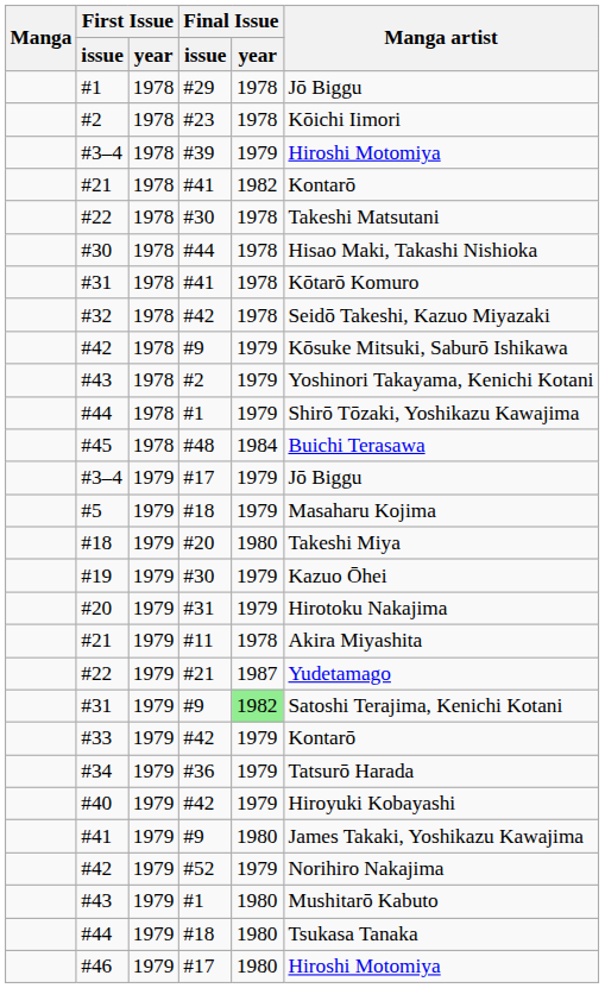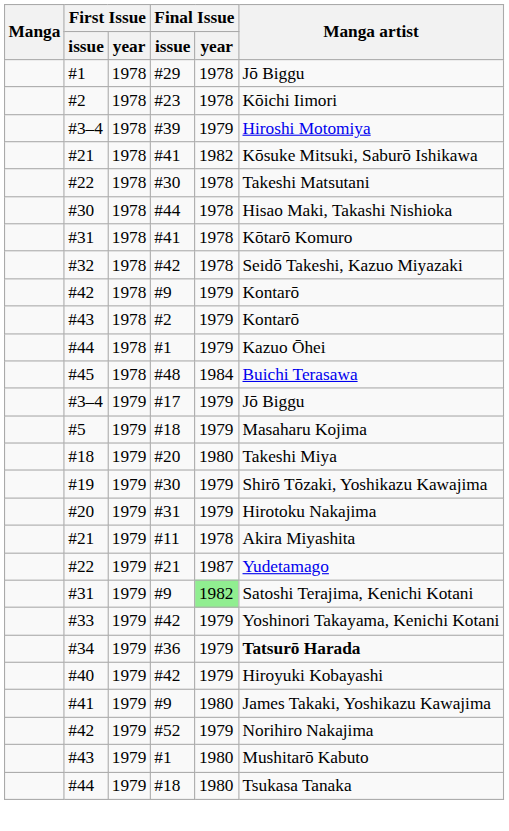 <table class="wikitable sortable">
 <tr>
 <th rowspan="2" scope="col">Manga</th>
 <th colspan="2" scope="col">First Issue</th>
 <th colspan="2" scope="col">Final Issue</th>
 <th rowspan="2" scope="col">Manga artist</th>
 </tr>
 <tr>
 <th scope="col">issue</th>
 <th scope="col">year</th>
 <th scope="col">issue</th>
 <th scope="col">year</th>
 </tr>
 <tr>
 <td></td>
 <td>#1</td>
 <td>1978</td>
 <td>#29</td>
 <td>1978</td>
 <td>Jō Biggu</td>
 </tr>
 <tr>
 <td></td>
 <td>#2</td>
 <td>1978</td>
 <td>#23</td>
 <td>1978</td>
 <td>Kōichi Iimori</td>
 </tr>
 <tr>
 <td></td>
 <td>#3–4</td>
 <td>1978</td>
 <td>#39</td>
 <td>1979</td>
 <td><a href='#'>Hiroshi Motomiya</a></td>
 </tr>
 <tr>
 <td></td>
 <td>#21</td>
 <td>1978</td>
 <td>#41</td>
 <td>1982</td>
-<td>Kontarō</td>
+<td>Kōsuke Mitsuki, Saburō Ishikawa</td>
 </tr>
 <tr>
 <td></td>
 <td>#22</td>
 <td>1978</td>
 <td>#30</td>
 <td>1978</td>
 <td>Takeshi Matsutani</td>
 </tr>
 <tr>
 <td></td>
 <td>#30</td>
 <td>1978</td>
 <td>#44</td>
 <td>1978</td>
 <td>Hisao Maki, Takashi Nishioka</td>
 </tr>
 <tr>
 <td></td>
 <td>#31</td>
 <td>1978</td>
 <td>#41</td>
 <td>1978</td>
 <td>Kōtarō Komuro</td>
 </tr>
 <tr>
 <td></td>
 <td>#32</td>
 <td>1978</td>
 <td>#42</td>
 <td>1978</td>
 <td>Seidō Takeshi, Kazuo Miyazaki</td>
 </tr>
 <tr>
 <td></td>
 <td>#42</td>
 <td>1978</td>
 <td>#9</td>
 <td>1979</td>
-<td>Kōsuke Mitsuki, Saburō Ishikawa</td>
+<td>Kontarō</td>
 </tr>
 <tr>
 <td></td>
 <td>#43</td>
 <td>1978</td>
 <td>#2</td>
 <td>1979</td>
-<td>Yoshinori Takayama, Kenichi Kotani</td>
+<td>Kontarō</td>
 </tr>
 <tr>
 <td></td>
 <td>#44</td>
 <td>1978</td>
 <td>#1</td>
 <td>1979</td>
-<td>Shirō Tōzaki, Yoshikazu Kawajima</td>
+<td>Kazuo Ōhei</td>
 </tr>
 <tr>
 <td></td>
 <td>#45</td>
 <td>1978</td>
 <td>#48</td>
 <td>1984</td>
 <td><a href='#'>Buichi Terasawa</a></td>
 </tr>
 <tr>
 <td></td>
 <td>#3–4</td>
 <td>1979</td>
 <td>#17</td>
 <td>1979</td>
 <td>Jō Biggu</td>
 </tr>
 <tr>
 <td></td>
 <td>#5</td>
 <td>1979</td>
 <td>#18</td>
 <td>1979</td>
 <td>Masaharu Kojima</td>
 </tr>
 <tr>
 <td></td>
 <td>#18</td>
 <td>1979</td>
 <td>#20</td>
 <td>1980</td>
 <td>Takeshi Miya</td>
 </tr>
 <tr>
 <td></td>
 <td>#19</td>
 <td>1979</td>
 <td>#30</td>
 <td>1979</td>
-<td>Kazuo Ōhei</td>
+<td>Shirō Tōzaki, Yoshikazu Kawajima</td>
 </tr>
 <tr>
 <td></td>
 <td>#20</td>
 <td>1979</td>
 <td>#31</td>
 <td>1979</td>
 <td>Hirotoku Nakajima</td>
 </tr>
 <tr>
 <td></td>
 <td>#21</td>
 <td>1979</td>
 <td>#11</td>
 <td>1978</td>
 <td>Akira Miyashita</td>
 </tr>
 <tr>
 <td></td>
 <td>#22</td>
 <td>1979</td>
 <td>#21</td>
 <td>1987</td>
 <td><a href='#'>Yudetamago</a></td>
 </tr>
 <tr>
 <td></td>
 <td>#31</td>
 <td>1979</td>
 <td>#9</td>
 <td style="background: lightgreen;">1982</td>
 <td>Satoshi Terajima, Kenichi Kotani</td>
 </tr>
 <tr>
 <td></td>
 <td>#33</td>
 <td>1979</td>
 <td>#42</td>
 <td>1979</td>
-<td>Kontarō</td>
+<td>Yoshinori Takayama, Kenichi Kotani</td>
 </tr>
 <tr>
 <td></td>
 <td>#34</td>
 <td>1979</td>
 <td>#36</td>
 <td>1979</td>
-<td>Tatsurō Harada</td>
+<td><strong>Tatsurō Harada</strong></td>
 </tr>
 <tr>
 <td></td>
 <td>#40</td>
 <td>1979</td>
 <td>#42</td>
 <td>1979</td>
 <td>Hiroyuki Kobayashi</td>
 </tr>
 <tr>
 <td></td>
 <td>#41</td>
 <td>1979</td>
 <td>#9</td>
 <td>1980</td>
 <td>James Takaki, Yoshikazu Kawajima</td>
 </tr>
 <tr>
 <td></td>
 <td>#42</td>
 <td>1979</td>
 <td>#52</td>
 <td>1979</td>
 <td>Norihiro Nakajima</td>
 </tr>
 <tr>
 <td></td>
 <td>#43</td>
 <td>1979</td>
 <td>#1</td>
 <td>1980</td>
 <td>Mushitarō Kabuto</td>
 </tr>
 <tr>
 <td></td>
 <td>#44</td>
 <td>1979</td>
 <td>#18</td>
 <td>1980</td>
 <td>Tsukasa Tanaka</td>
 </tr>
-<tr>
-<td></td>
-<td>#46</td>
-<td>1979</td>
-<td>#17</td>
-<td>1980</td>
-<td><a href='#'>Hiroshi Motomiya</a></td>
-</tr>
 </table>
